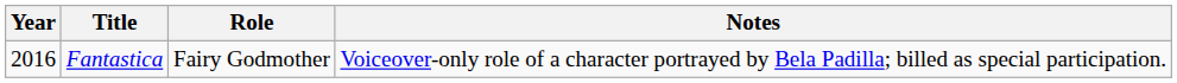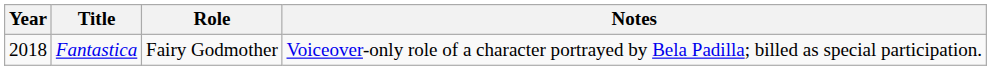 <table class="wikitable plainrowheaders sortable">
 <tr>
 <th scope="col">Year</th>
 <th scope="col">Title</th>
 <th scope="col">Role</th>
 <th scope="col" class="unsortable">Notes</th>
 </tr>
 <tr>
-<td>2016</td>
+<td>2018</td>
 <td><em><a href='#'>Fantastica</a></em></td>
 <td>Fairy Godmother</td>
 <td><a href='#'>Voiceover</a>-only role of a character portrayed by <a href='#'>Bela Padilla</a>; billed as special participation.</td>
 </tr>
 </table>
